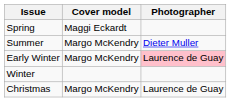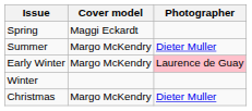 <table class="wikitable">
 <tr>
 <th>Issue</th>
 <th>Cover model</th>
 <th>Photographer</th>
 </tr>
 <tr>
 <td>Spring</td>
 <td>Maggi Eckardt</td>
 <td></td>
 </tr>
 <tr>
 <td>Summer</td>
 <td>Margo McKendry</td>
 <td><a href='#'>Dieter Muller</a></td>
 </tr>
 <tr>
 <td>Early Winter</td>
 <td>Margo McKendry</td>
 <td style="background: pink;">Laurence de Guay</td>
 </tr>
 <tr>
 <td>Winter</td>
 <td></td>
 <td></td>
 </tr>
 <tr>
 <td>Christmas</td>
 <td>Margo McKendry</td>
-<td>Laurence de Guay</td>
+<td><a href='#'>Dieter Muller</a></td>
 </tr>
 </table>
